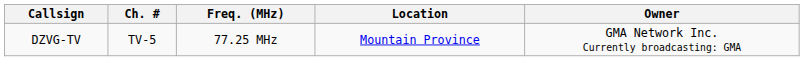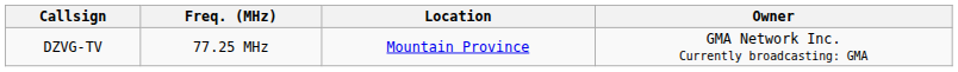 <table class="wikitable" style="width:100%; text-align:center;">
 <tr>
 <th>Callsign</th>
-<th>Ch. #</th>
 <th>Freq. (MHz)</th>
 <th>Location</th>
 <th>Owner</th>
 </tr>
 <tr>
 <td>DZVG-TV</td>
-<td>TV-5</td>
 <td>77.25 MHz</td>
 <td><a href='#'>Mountain Province</a></td>
 <td>GMA Network Inc.<br><small>Currently broadcasting: GMA</small></td>
 </tr>
 </table>
